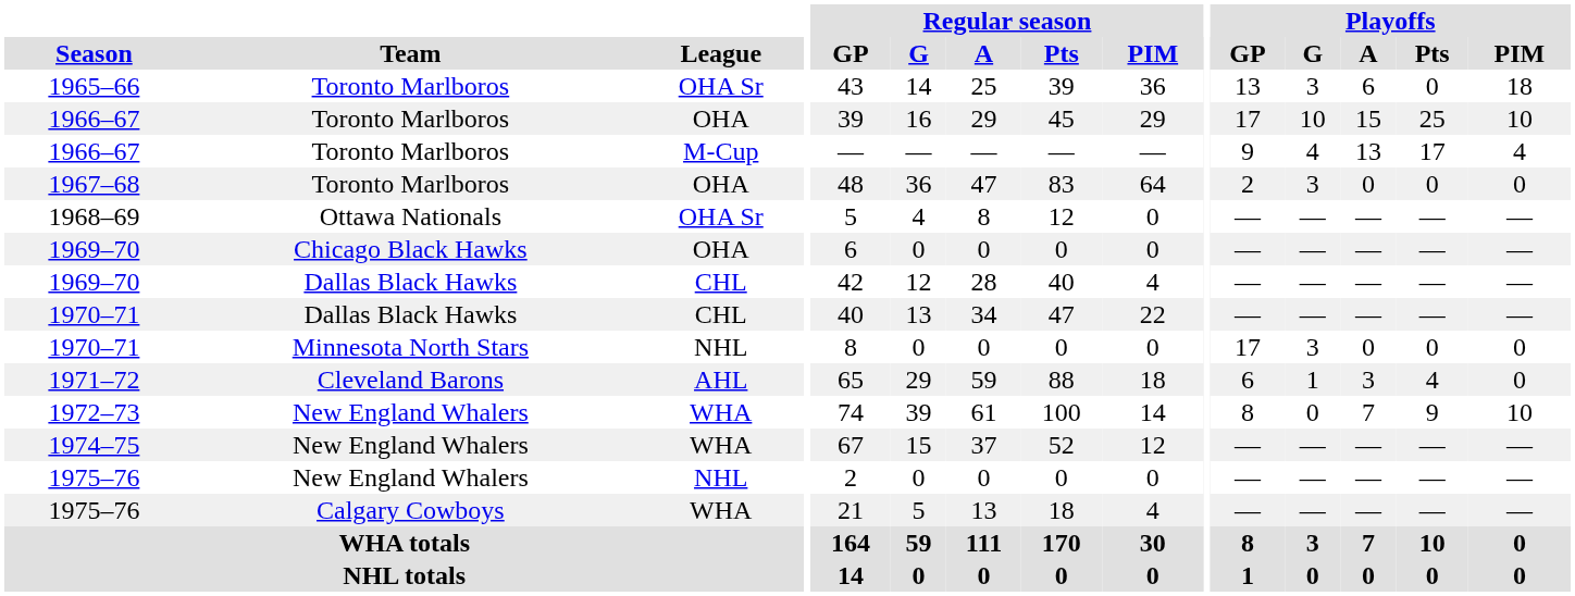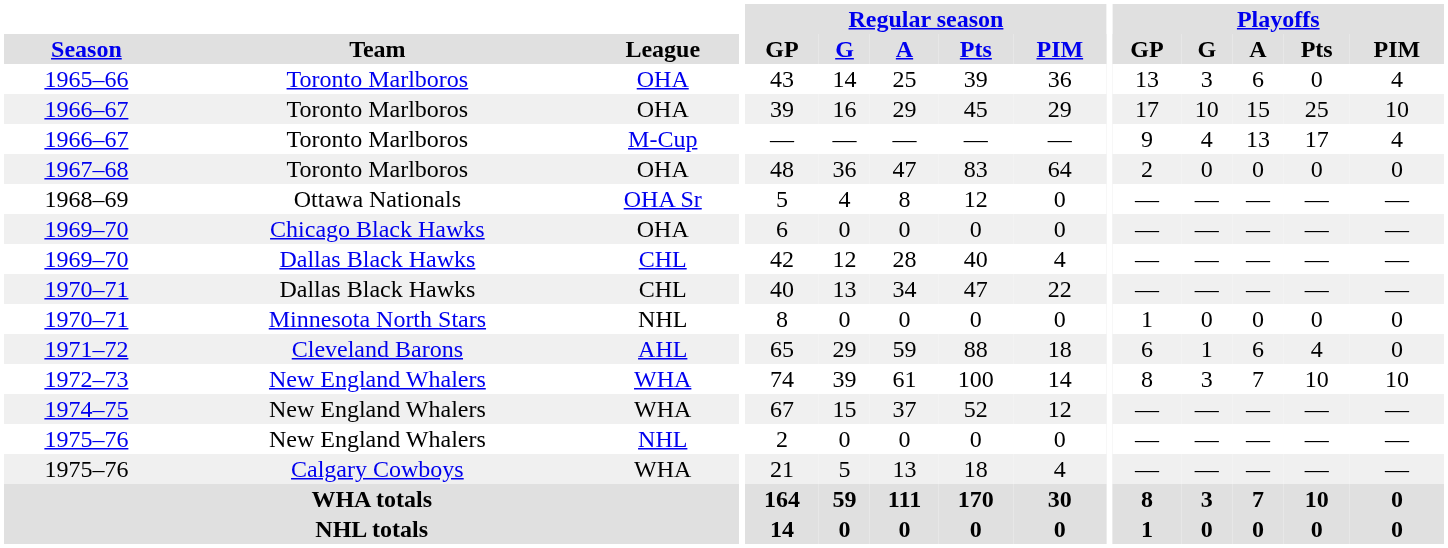 <table border="0" cellpadding="1" cellspacing="0" style="text-align:center; width:60em">
 <tr bgcolor="#e0e0e0">
 <th colspan="3" bgcolor="#ffffff"></th>
 <th rowspan="100" bgcolor="#ffffff"></th>
 <th colspan="5"><a href='#'>Regular season</a></th>
 <th rowspan="100" bgcolor="#ffffff"></th>
 <th colspan="5"><a href='#'>Playoffs</a></th>
 </tr>
 <tr bgcolor="#e0e0e0">
 <th><a href='#'>Season</a></th>
 <th>Team</th>
 <th>League</th>
 <th>GP</th>
 <th><a href='#'>G</a></th>
 <th><a href='#'>A</a></th>
 <th><a href='#'>Pts</a></th>
 <th><a href='#'>PIM</a></th>
 <th>GP</th>
 <th>G</th>
 <th>A</th>
 <th>Pts</th>
 <th>PIM</th>
 </tr>
 <tr>
 <td><a href='#'>1965–66</a></td>
 <td><a href='#'>Toronto Marlboros</a></td>
-<td><a href='#'>OHA Sr</a></td>
+<td><a href='#'>OHA</a></td>
 <td>43</td>
 <td>14</td>
 <td>25</td>
 <td>39</td>
 <td>36</td>
 <td>13</td>
 <td>3</td>
 <td>6</td>
 <td>0</td>
-<td>18</td>
+<td>4</td>
 </tr>
 <tr bgcolor="#f0f0f0">
 <td><a href='#'>1966–67</a></td>
 <td>Toronto Marlboros</td>
 <td>OHA</td>
 <td>39</td>
 <td>16</td>
 <td>29</td>
 <td>45</td>
 <td>29</td>
 <td>17</td>
 <td>10</td>
 <td>15</td>
 <td>25</td>
 <td>10</td>
 </tr>
 <tr>
 <td><a href='#'>1966–67</a></td>
 <td>Toronto Marlboros</td>
 <td><a href='#'>M-Cup</a></td>
 <td>—</td>
 <td>—</td>
 <td>—</td>
 <td>—</td>
 <td>—</td>
 <td>9</td>
 <td>4</td>
 <td>13</td>
 <td>17</td>
 <td>4</td>
 </tr>
 <tr bgcolor="#f0f0f0">
 <td><a href='#'>1967–68</a></td>
 <td>Toronto Marlboros</td>
 <td>OHA</td>
 <td>48</td>
 <td>36</td>
 <td>47</td>
 <td>83</td>
 <td>64</td>
 <td>2</td>
-<td>3</td>
+<td>0</td>
 <td>0</td>
 <td>0</td>
 <td>0</td>
 </tr>
 <tr>
 <td>1968–69</td>
 <td>Ottawa Nationals</td>
 <td><a href='#'>OHA Sr</a></td>
 <td>5</td>
 <td>4</td>
 <td>8</td>
 <td>12</td>
 <td>0</td>
 <td>—</td>
 <td>—</td>
 <td>—</td>
 <td>—</td>
 <td>—</td>
 </tr>
 <tr bgcolor="#f0f0f0">
 <td><a href='#'>1969–70</a></td>
 <td><a href='#'>Chicago Black Hawks</a></td>
 <td>OHA</td>
 <td>6</td>
 <td>0</td>
 <td>0</td>
 <td>0</td>
 <td>0</td>
 <td>—</td>
 <td>—</td>
 <td>—</td>
 <td>—</td>
 <td>—</td>
 </tr>
 <tr>
 <td><a href='#'>1969–70</a></td>
 <td><a href='#'>Dallas Black Hawks</a></td>
 <td><a href='#'>CHL</a></td>
 <td>42</td>
 <td>12</td>
 <td>28</td>
 <td>40</td>
 <td>4</td>
 <td>—</td>
 <td>—</td>
 <td>—</td>
 <td>—</td>
 <td>—</td>
 </tr>
 <tr bgcolor="#f0f0f0">
 <td><a href='#'>1970–71</a></td>
 <td>Dallas Black Hawks</td>
 <td>CHL</td>
 <td>40</td>
 <td>13</td>
 <td>34</td>
 <td>47</td>
 <td>22</td>
 <td>—</td>
 <td>—</td>
 <td>—</td>
 <td>—</td>
 <td>—</td>
 </tr>
 <tr>
 <td><a href='#'>1970–71</a></td>
 <td><a href='#'>Minnesota North Stars</a></td>
 <td>NHL</td>
 <td>8</td>
 <td>0</td>
 <td>0</td>
 <td>0</td>
 <td>0</td>
-<td>17</td>
-<td>3</td>
+<td>1</td>
+<td>0</td>
 <td>0</td>
 <td>0</td>
 <td>0</td>
 </tr>
 <tr bgcolor="#f0f0f0">
 <td><a href='#'>1971–72</a></td>
 <td><a href='#'>Cleveland Barons</a></td>
 <td><a href='#'>AHL</a></td>
 <td>65</td>
 <td>29</td>
 <td>59</td>
 <td>88</td>
 <td>18</td>
 <td>6</td>
 <td>1</td>
-<td>3</td>
+<td>6</td>
 <td>4</td>
 <td>0</td>
 </tr>
 <tr>
 <td><a href='#'>1972–73</a></td>
 <td><a href='#'>New England Whalers</a></td>
 <td><a href='#'>WHA</a></td>
 <td>74</td>
 <td>39</td>
 <td>61</td>
 <td>100</td>
 <td>14</td>
 <td>8</td>
-<td>0</td>
+<td>3</td>
 <td>7</td>
-<td>9</td>
+<td>10</td>
 <td>10</td>
 </tr>
 <tr bgcolor="#f0f0f0">
 <td><a href='#'>1974–75</a></td>
 <td>New England Whalers</td>
 <td>WHA</td>
 <td>67</td>
 <td>15</td>
 <td>37</td>
 <td>52</td>
 <td>12</td>
 <td>—</td>
 <td>—</td>
 <td>—</td>
 <td>—</td>
 <td>—</td>
 </tr>
 <tr>
 <td><a href='#'>1975–76</a></td>
 <td>New England Whalers</td>
 <td><a href='#'>NHL</a></td>
 <td>2</td>
 <td>0</td>
 <td>0</td>
 <td>0</td>
 <td>0</td>
 <td>—</td>
 <td>—</td>
 <td>—</td>
 <td>—</td>
 <td>—</td>
 </tr>
 <tr bgcolor="#f0f0f0">
 <td>1975–76</td>
 <td><a href='#'>Calgary Cowboys</a></td>
 <td>WHA</td>
 <td>21</td>
 <td>5</td>
 <td>13</td>
 <td>18</td>
 <td>4</td>
 <td>—</td>
 <td>—</td>
 <td>—</td>
 <td>—</td>
 <td>—</td>
 </tr>
 <tr bgcolor="#e0e0e0">
 <th colspan="3">WHA totals</th>
 <th>164</th>
 <th>59</th>
 <th>111</th>
 <th>170</th>
 <th>30</th>
 <th>8</th>
 <th>3</th>
 <th>7</th>
 <th>10</th>
 <th>0</th>
 </tr>
 <tr bgcolor="#e0e0e0">
 <th colspan="3">NHL totals</th>
 <th>14</th>
 <th>0</th>
 <th>0</th>
 <th>0</th>
 <th>0</th>
 <th>1</th>
 <th>0</th>
 <th>0</th>
 <th>0</th>
 <th>0</th>
 </tr>
 </table>
